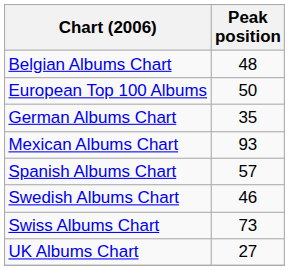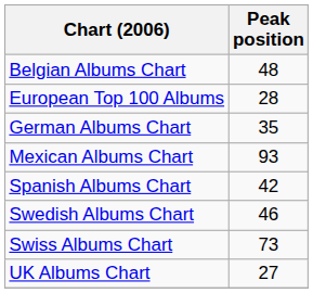 <table class="wikitable sortable">
 <tr>
 <th>Chart (2006)</th>
 <th>Peak<br>position</th>
 </tr>
 <tr>
 <td><a href='#'>Belgian Albums Chart</a></td>
 <td align="center">48</td>
 </tr>
 <tr>
 <td><a href='#'>European Top 100 Albums</a></td>
-<td align="center">50</td>
+<td align="center">28</td>
 </tr>
 <tr>
 <td><a href='#'>German Albums Chart</a></td>
 <td align="center">35</td>
 </tr>
 <tr>
 <td><a href='#'>Mexican Albums Chart</a></td>
 <td align="center">93</td>
 </tr>
 <tr>
 <td><a href='#'>Spanish Albums Chart</a></td>
-<td align="center">57</td>
+<td align="center">42</td>
 </tr>
 <tr>
 <td><a href='#'>Swedish Albums Chart</a></td>
 <td align="center">46</td>
 </tr>
 <tr>
 <td><a href='#'>Swiss Albums Chart</a></td>
 <td align="center">73</td>
 </tr>
 <tr>
 <td><a href='#'>UK Albums Chart</a></td>
 <td align="center">27</td>
 </tr>
 <tr>
 </tr>
 </table>
